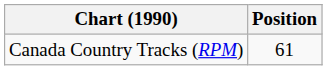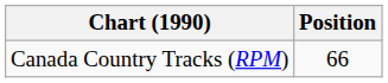 <table class="wikitable sortable">
 <tr>
 <th scope="col">Chart (1990)</th>
 <th scope="col">Position</th>
 </tr>
 <tr>
 <td>Canada Country Tracks (<em><a href='#'>RPM</a></em>)</td>
-<td align="center">61</td>
+<td align="center">66</td>
 </tr>
 </table>
